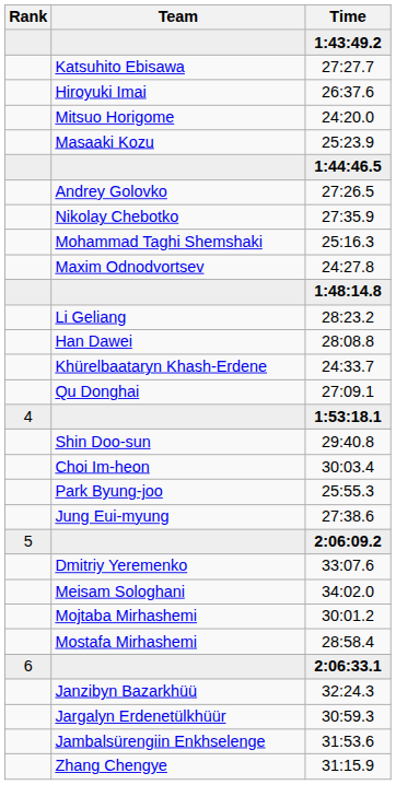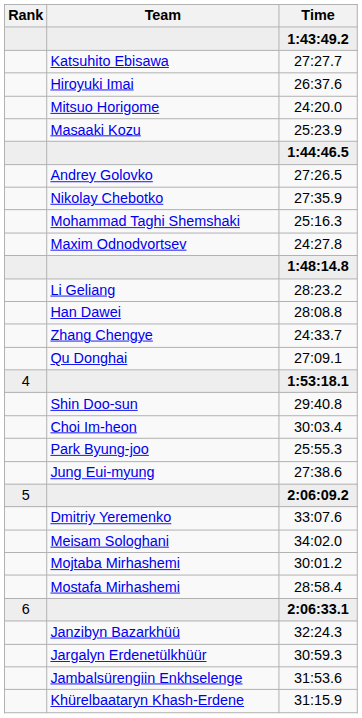 <table class=wikitable style="text-align:center">
 <tr>
 <th width=40>Rank</th>
 <th width=250>Team</th>
 <th width=80>Time</th>
 </tr>
 <tr bgcolor=eeeeee>
 <td></td>
 <td align=left></td>
 <td><strong>1:43:49.2</strong></td>
 </tr>
 <tr>
 <td></td>
 <td align=left><a href='#'>Katsuhito Ebisawa</a></td>
 <td>27:27.7</td>
 </tr>
 <tr>
 <td></td>
 <td align=left><a href='#'>Hiroyuki Imai</a></td>
 <td>26:37.6</td>
 </tr>
 <tr>
 <td></td>
 <td align=left><a href='#'>Mitsuo Horigome</a></td>
 <td>24:20.0</td>
 </tr>
 <tr>
 <td></td>
 <td align=left><a href='#'>Masaaki Kozu</a></td>
 <td>25:23.9</td>
 </tr>
 <tr bgcolor=eeeeee>
 <td></td>
 <td align=left></td>
 <td><strong>1:44:46.5</strong></td>
 </tr>
 <tr>
 <td></td>
 <td align=left><a href='#'>Andrey Golovko</a></td>
 <td>27:26.5</td>
 </tr>
 <tr>
 <td></td>
 <td align=left><a href='#'>Nikolay Chebotko</a></td>
 <td>27:35.9</td>
 </tr>
 <tr>
 <td></td>
 <td align=left><a href='#'>Mohammad Taghi Shemshaki</a></td>
 <td>25:16.3</td>
 </tr>
 <tr>
 <td></td>
 <td align=left><a href='#'>Maxim Odnodvortsev</a></td>
 <td>24:27.8</td>
 </tr>
 <tr bgcolor=eeeeee>
 <td></td>
 <td align=left></td>
 <td><strong>1:48:14.8</strong></td>
 </tr>
 <tr>
 <td></td>
 <td align=left><a href='#'>Li Geliang</a></td>
 <td>28:23.2</td>
 </tr>
 <tr>
 <td></td>
 <td align=left><a href='#'>Han Dawei</a></td>
 <td>28:08.8</td>
 </tr>
 <tr>
 <td></td>
-<td align=left><a href='#'>Khürelbaataryn Khash-Erdene</a></td>
+<td align=left><a href='#'>Zhang Chengye</a></td>
 <td>24:33.7</td>
 </tr>
 <tr>
 <td></td>
 <td align=left><a href='#'>Qu Donghai</a></td>
 <td>27:09.1</td>
 </tr>
 <tr bgcolor=eeeeee>
 <td>4</td>
 <td align=left></td>
 <td><strong>1:53:18.1</strong></td>
 </tr>
 <tr>
 <td></td>
 <td align=left><a href='#'>Shin Doo-sun</a></td>
 <td>29:40.8</td>
 </tr>
 <tr>
 <td></td>
 <td align=left><a href='#'>Choi Im-heon</a></td>
 <td>30:03.4</td>
 </tr>
 <tr>
 <td></td>
 <td align=left><a href='#'>Park Byung-joo</a></td>
 <td>25:55.3</td>
 </tr>
 <tr>
 <td></td>
 <td align=left><a href='#'>Jung Eui-myung</a></td>
 <td>27:38.6</td>
 </tr>
 <tr bgcolor=eeeeee>
 <td>5</td>
 <td align=left></td>
 <td><strong>2:06:09.2</strong></td>
 </tr>
 <tr>
 <td></td>
 <td align=left><a href='#'>Dmitriy Yeremenko</a></td>
 <td>33:07.6</td>
 </tr>
 <tr>
 <td></td>
 <td align=left><a href='#'>Meisam Sologhani</a></td>
 <td>34:02.0</td>
 </tr>
 <tr>
 <td></td>
 <td align=left><a href='#'>Mojtaba Mirhashemi</a></td>
 <td>30:01.2</td>
 </tr>
 <tr>
 <td></td>
 <td align=left><a href='#'>Mostafa Mirhashemi</a></td>
 <td>28:58.4</td>
 </tr>
 <tr bgcolor=eeeeee>
 <td>6</td>
 <td align=left></td>
 <td><strong>2:06:33.1</strong></td>
 </tr>
 <tr>
 <td></td>
 <td align=left><a href='#'>Janzibyn Bazarkhüü</a></td>
 <td>32:24.3</td>
 </tr>
 <tr>
 <td></td>
 <td align=left><a href='#'>Jargalyn Erdenetülkhüür</a></td>
 <td>30:59.3</td>
 </tr>
 <tr>
 <td></td>
 <td align=left><a href='#'>Jambalsürengiin Enkhselenge</a></td>
 <td>31:53.6</td>
 </tr>
 <tr>
 <td></td>
-<td align=left><a href='#'>Zhang Chengye</a></td>
+<td align=left><a href='#'>Khürelbaataryn Khash-Erdene</a></td>
 <td>31:15.9</td>
 </tr>
 </table>
